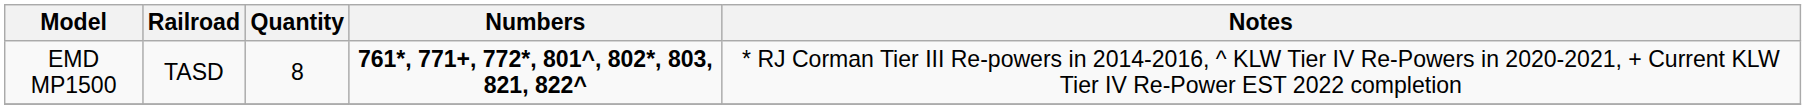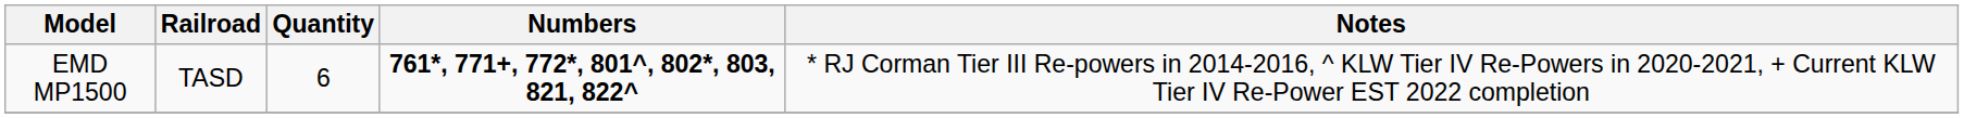 <table class="wikitable">
 <tr>
 <th>Model</th>
 <th>Railroad</th>
 <th>Quantity</th>
 <th>Numbers</th>
 <th>Notes</th>
 </tr>
 <tr style=text-align:center>
 <td>EMD MP1500</td>
 <td Terminal Railway Alabama State Docks>TASD</td>
-<td>8</td>
+<td>6</td>
 <td><strong>761*, 771+, 772*, 801^, 802*, 803, 821, 822^</strong></td>
 <td>* RJ Corman Tier III Re-powers in 2014-2016, ^ KLW Tier IV Re-Powers in 2020-2021, + Current KLW Tier IV Re-Power EST 2022 completion</td>
 </tr>
 <tr>
 </tr>
 </table>
